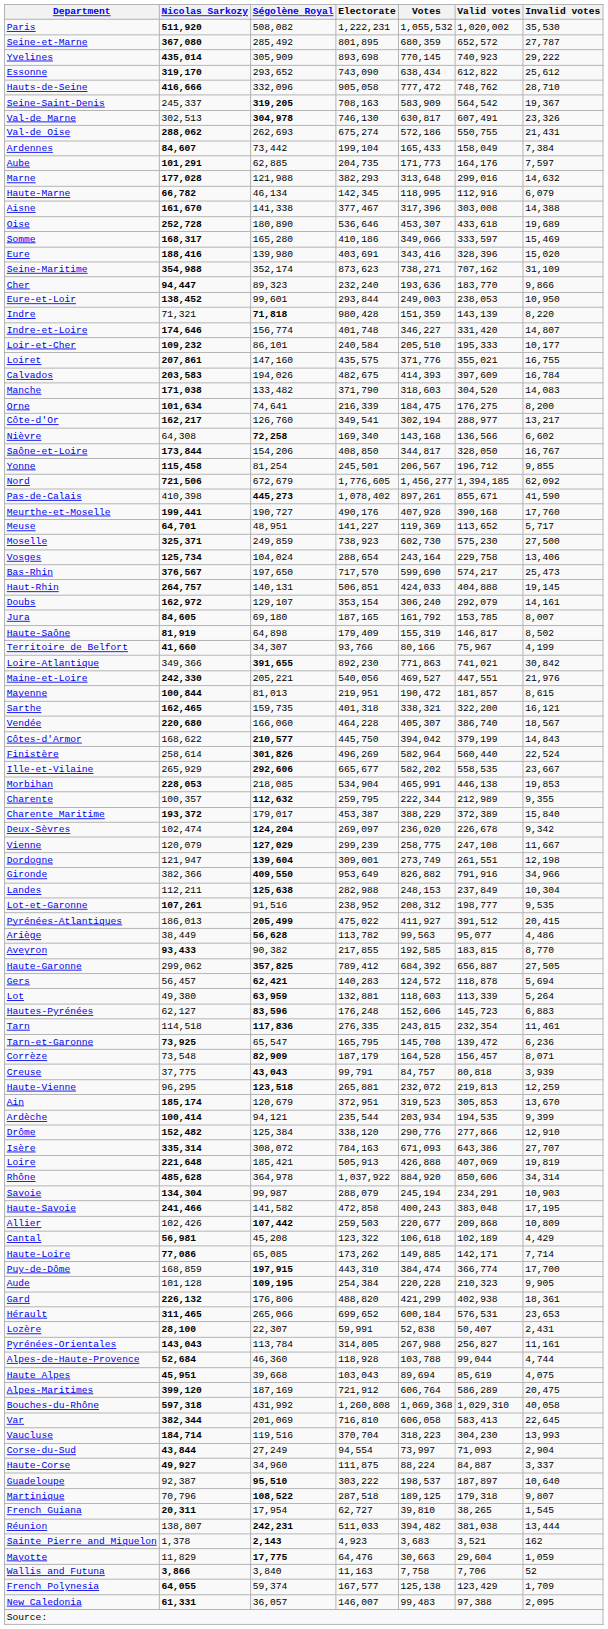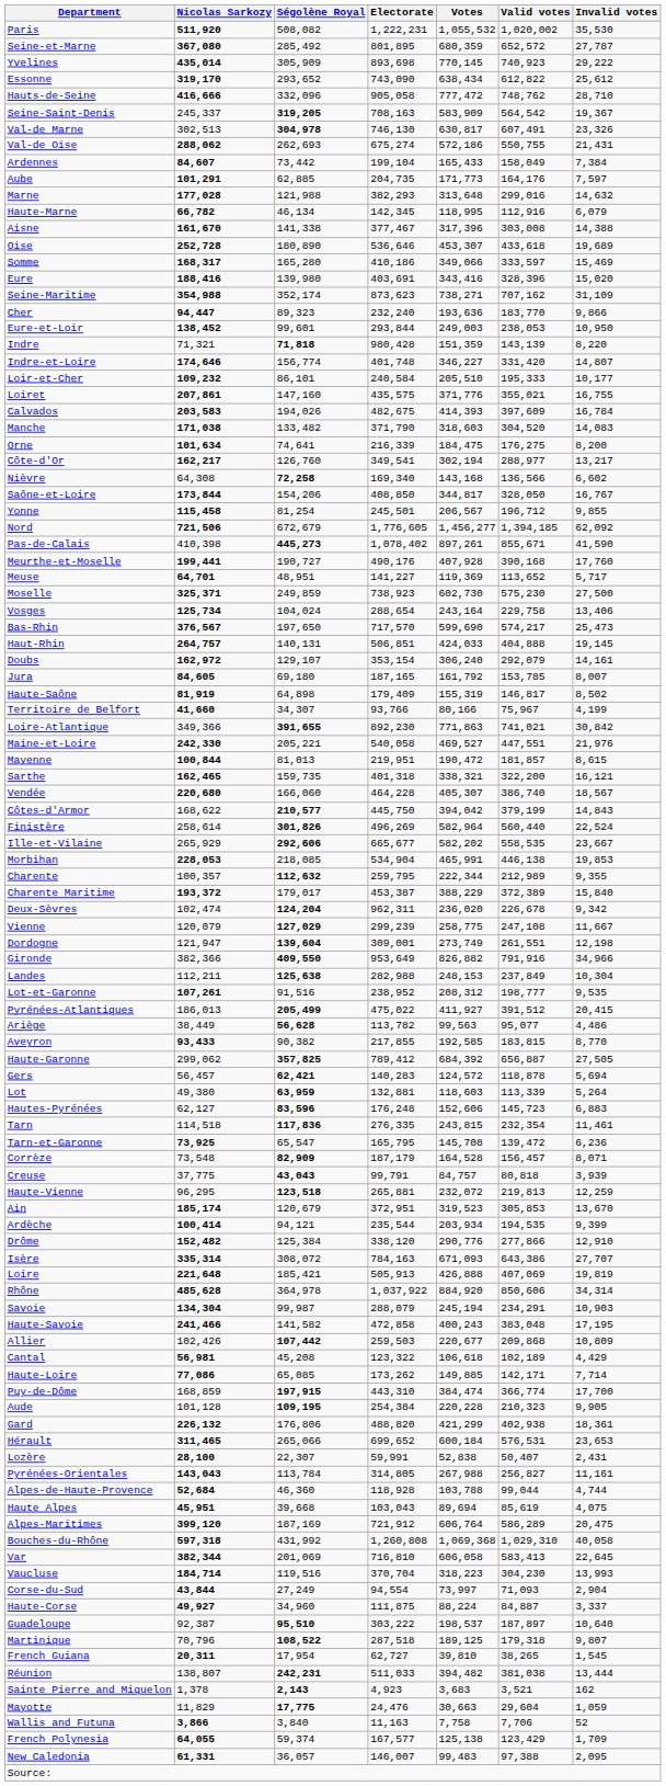 <table class="wikitable sortable collapsible collapsed"  style="font-size:85%;">
 <tr>
 <th align=left><a href='#'>Department</a></th>
 <th align=left><a href='#'>Nicolas Sarkozy</a></th>
 <th align=left><a href='#'>Ségolène Royal</a></th>
 <th align=left>Electorate</th>
 <th align=left>Votes</th>
 <th align=left>Valid votes</th>
 <th align=left>Invalid votes</th>
 </tr>
 <tr>
 <td><a href='#'>Paris</a></td>
 <td><strong>511,920</strong></td>
 <td>508,082</td>
 <td>1,222,231</td>
 <td>1,055,532</td>
 <td>1,020,002</td>
 <td>35,530</td>
 </tr>
 <tr>
 <td><a href='#'>Seine-et-Marne</a></td>
 <td><strong>367,080</strong></td>
 <td>285,492</td>
 <td>801,895</td>
 <td>680,359</td>
 <td>652,572</td>
 <td>27,787</td>
 </tr>
 <tr>
 <td><a href='#'>Yvelines</a></td>
 <td><strong>435,014</strong></td>
 <td>305,909</td>
 <td>893,698</td>
 <td>770,145</td>
 <td>740,923</td>
 <td>29,222</td>
 </tr>
 <tr>
 <td><a href='#'>Essonne</a></td>
 <td><strong>319,170</strong></td>
 <td>293,652</td>
 <td>743,090</td>
 <td>638,434</td>
 <td>612,822</td>
 <td>25,612</td>
 </tr>
 <tr>
 <td><a href='#'>Hauts-de-Seine</a></td>
 <td><strong>416,666</strong></td>
 <td>332,096</td>
 <td>905,058</td>
 <td>777,472</td>
 <td>748,762</td>
 <td>28,710</td>
 </tr>
 <tr>
 <td><a href='#'>Seine-Saint-Denis</a></td>
 <td>245,337</td>
 <td><strong>319,205</strong></td>
 <td>708,163</td>
 <td>583,909</td>
 <td>564,542</td>
 <td>19,367</td>
 </tr>
 <tr>
 <td><a href='#'>Val-de Marne</a></td>
 <td>302,513</td>
 <td><strong>304,978</strong></td>
 <td>746,130</td>
 <td>630,817</td>
 <td>607,491</td>
 <td>23,326</td>
 </tr>
 <tr>
 <td><a href='#'>Val-de Oise</a></td>
 <td><strong>288,062</strong></td>
 <td>262,693</td>
 <td>675,274</td>
 <td>572,186</td>
 <td>550,755</td>
 <td>21,431</td>
 </tr>
 <tr>
 <td><a href='#'>Ardennes</a></td>
 <td><strong>84,607</strong></td>
 <td>73,442</td>
 <td>199,104</td>
 <td>165,433</td>
 <td>158,049</td>
 <td>7,384</td>
 </tr>
 <tr>
 <td><a href='#'>Aube</a></td>
 <td><strong>101,291</strong></td>
 <td>62,885</td>
 <td>204,735</td>
 <td>171,773</td>
 <td>164,176</td>
 <td>7,597</td>
 </tr>
 <tr>
 <td><a href='#'>Marne</a></td>
 <td><strong>177,028</strong></td>
 <td>121,988</td>
 <td>382,293</td>
 <td>313,648</td>
 <td>299,016</td>
 <td>14,632</td>
 </tr>
 <tr>
 <td><a href='#'>Haute-Marne</a></td>
 <td><strong>66,782</strong></td>
 <td>46,134</td>
 <td>142,345</td>
 <td>118,995</td>
 <td>112,916</td>
 <td>6,079</td>
 </tr>
 <tr>
 <td><a href='#'>Aisne</a></td>
 <td><strong>161,670</strong></td>
 <td>141,338</td>
 <td>377,467</td>
 <td>317,396</td>
 <td>303,008</td>
 <td>14,388</td>
 </tr>
 <tr>
 <td><a href='#'>Oise</a></td>
 <td><strong>252,728</strong></td>
 <td>180,890</td>
 <td>536,646</td>
 <td>453,307</td>
 <td>433,618</td>
 <td>19,689</td>
 </tr>
 <tr>
 <td><a href='#'>Somme</a></td>
 <td><strong>168,317</strong></td>
 <td>165,280</td>
 <td>410,186</td>
 <td>349,066</td>
 <td>333,597</td>
 <td>15,469</td>
 </tr>
 <tr>
 <td><a href='#'>Eure</a></td>
 <td><strong>188,416</strong></td>
 <td>139,980</td>
 <td>403,691</td>
 <td>343,416</td>
 <td>328,396</td>
 <td>15,020</td>
 </tr>
 <tr>
 <td><a href='#'>Seine-Maritime</a></td>
 <td><strong>354,988</strong></td>
 <td>352,174</td>
 <td>873,623</td>
 <td>738,271</td>
 <td>707,162</td>
 <td>31,109</td>
 </tr>
 <tr>
 <td><a href='#'>Cher</a></td>
 <td><strong>94,447</strong></td>
 <td>89,323</td>
 <td>232,240</td>
 <td>193,636</td>
 <td>183,770</td>
 <td>9,866</td>
 </tr>
 <tr>
 <td><a href='#'>Eure-et-Loir</a></td>
 <td><strong>138,452</strong></td>
 <td>99,601</td>
 <td>293,844</td>
 <td>249,003</td>
 <td>238,053</td>
 <td>10,950</td>
 </tr>
 <tr>
 <td><a href='#'>Indre</a></td>
 <td>71,321</td>
 <td><strong>71,818</strong></td>
 <td>980,428</td>
 <td>151,359</td>
 <td>143,139</td>
 <td>8,220</td>
 </tr>
 <tr>
 <td><a href='#'>Indre-et-Loire</a></td>
 <td><strong>174,646</strong></td>
 <td>156,774</td>
 <td>401,748</td>
 <td>346,227</td>
 <td>331,420</td>
 <td>14,807</td>
 </tr>
 <tr>
 <td><a href='#'>Loir-et-Cher</a></td>
 <td><strong>109,232</strong></td>
 <td>86,101</td>
 <td>240,584</td>
 <td>205,510</td>
 <td>195,333</td>
 <td>10,177</td>
 </tr>
 <tr>
 <td><a href='#'>Loiret</a></td>
 <td><strong>207,861</strong></td>
 <td>147,160</td>
 <td>435,575</td>
 <td>371,776</td>
 <td>355,021</td>
 <td>16,755</td>
 </tr>
 <tr>
 <td><a href='#'>Calvados</a></td>
 <td><strong>203,583</strong></td>
 <td>194,026</td>
 <td>482,675</td>
 <td>414,393</td>
 <td>397,609</td>
 <td>16,784</td>
 </tr>
 <tr>
 <td><a href='#'>Manche</a></td>
 <td><strong>171,038</strong></td>
 <td>133,482</td>
 <td>371,790</td>
 <td>318,603</td>
 <td>304,520</td>
 <td>14,083</td>
 </tr>
 <tr>
 <td><a href='#'>Orne</a></td>
 <td><strong>101,634</strong></td>
 <td>74,641</td>
 <td>216,339</td>
 <td>184,475</td>
 <td>176,275</td>
 <td>8,200</td>
 </tr>
 <tr>
 <td><a href='#'>Côte-d'Or</a></td>
 <td><strong>162,217</strong></td>
 <td>126,760</td>
 <td>349,541</td>
 <td>302,194</td>
 <td>288,977</td>
 <td>13,217</td>
 </tr>
 <tr>
 <td><a href='#'>Nièvre</a></td>
 <td>64,308</td>
 <td><strong>72,258</strong></td>
 <td>169,340</td>
 <td>143,168</td>
 <td>136,566</td>
 <td>6,602</td>
 </tr>
 <tr>
 <td><a href='#'>Saône-et-Loire</a></td>
 <td><strong>173,844</strong></td>
 <td>154,206</td>
 <td>408,850</td>
 <td>344,817</td>
 <td>328,050</td>
 <td>16,767</td>
 </tr>
 <tr>
 <td><a href='#'>Yonne</a></td>
 <td><strong>115,458</strong></td>
 <td>81,254</td>
 <td>245,501</td>
 <td>206,567</td>
 <td>196,712</td>
 <td>9,855</td>
 </tr>
 <tr>
 <td><a href='#'>Nord</a></td>
 <td><strong>721,506</strong></td>
 <td>672,679</td>
 <td>1,776,605</td>
 <td>1,456,277</td>
 <td>1,394,185</td>
 <td>62,092</td>
 </tr>
 <tr>
 <td><a href='#'>Pas-de-Calais</a></td>
 <td>410,398</td>
 <td><strong>445,273</strong></td>
 <td>1,078,402</td>
 <td>897,261</td>
 <td>855,671</td>
 <td>41,590</td>
 </tr>
 <tr>
 <td><a href='#'>Meurthe-et-Moselle</a></td>
 <td><strong>199,441</strong></td>
 <td>190,727</td>
 <td>490,176</td>
 <td>407,928</td>
 <td>390,168</td>
 <td>17,760</td>
 </tr>
 <tr>
 <td><a href='#'>Meuse</a></td>
 <td><strong>64,701</strong></td>
 <td>48,951</td>
 <td>141,227</td>
 <td>119,369</td>
 <td>113,652</td>
 <td>5,717</td>
 </tr>
 <tr>
 <td><a href='#'>Moselle</a></td>
 <td><strong>325,371</strong></td>
 <td>249,859</td>
 <td>738,923</td>
 <td>602,730</td>
 <td>575,230</td>
 <td>27,500</td>
 </tr>
 <tr>
 <td><a href='#'>Vosges</a></td>
 <td><strong>125,734</strong></td>
 <td>104,024</td>
 <td>288,654</td>
 <td>243,164</td>
 <td>229,758</td>
 <td>13,406</td>
 </tr>
 <tr>
 <td><a href='#'>Bas-Rhin</a></td>
 <td><strong>376,567</strong></td>
 <td>197,650</td>
 <td>717,570</td>
 <td>599,690</td>
 <td>574,217</td>
 <td>25,473</td>
 </tr>
 <tr>
 <td><a href='#'>Haut-Rhin</a></td>
 <td><strong>264,757</strong></td>
 <td>140,131</td>
 <td>506,851</td>
 <td>424,033</td>
 <td>404,888</td>
 <td>19,145</td>
 </tr>
 <tr>
 <td><a href='#'>Doubs</a></td>
 <td><strong>162,972</strong></td>
 <td>129,107</td>
 <td>353,154</td>
 <td>306,240</td>
 <td>292,079</td>
 <td>14,161</td>
 </tr>
 <tr>
 <td><a href='#'>Jura</a></td>
 <td><strong>84,605</strong></td>
 <td>69,180</td>
 <td>187,165</td>
 <td>161,792</td>
 <td>153,785</td>
 <td>8,007</td>
 </tr>
 <tr>
 <td><a href='#'>Haute-Saône</a></td>
 <td><strong>81,919</strong></td>
 <td>64,898</td>
 <td>179,409</td>
 <td>155,319</td>
 <td>146,817</td>
 <td>8,502</td>
 </tr>
 <tr>
 <td><a href='#'>Territoire de Belfort</a></td>
 <td><strong>41,660</strong></td>
 <td>34,307</td>
 <td>93,766</td>
 <td>80,166</td>
 <td>75,967</td>
 <td>4,199</td>
 </tr>
 <tr>
 <td><a href='#'>Loire-Atlantique</a></td>
 <td>349,366</td>
 <td><strong>391,655</strong></td>
 <td>892,230</td>
 <td>771,863</td>
 <td>741,021</td>
 <td>30,842</td>
 </tr>
 <tr>
 <td><a href='#'>Maine-et-Loire</a></td>
 <td><strong>242,330</strong></td>
 <td>205,221</td>
-<td>540,056</td>
+<td>540,058</td>
 <td>469,527</td>
 <td>447,551</td>
 <td>21,976</td>
 </tr>
 <tr>
 <td><a href='#'>Mayenne</a></td>
 <td><strong>100,844</strong></td>
 <td>81,013</td>
 <td>219,951</td>
 <td>190,472</td>
 <td>181,857</td>
 <td>8,615</td>
 </tr>
 <tr>
 <td><a href='#'>Sarthe</a></td>
 <td><strong>162,465</strong></td>
 <td>159,735</td>
 <td>401,318</td>
 <td>338,321</td>
 <td>322,200</td>
 <td>16,121</td>
 </tr>
 <tr>
 <td><a href='#'>Vendée</a></td>
 <td><strong>220,680</strong></td>
 <td>166,060</td>
 <td>464,228</td>
 <td>405,307</td>
 <td>386,740</td>
 <td>18,567</td>
 </tr>
 <tr>
 <td><a href='#'>Côtes-d'Armor</a></td>
 <td>168,622</td>
 <td><strong>210,577</strong></td>
 <td>445,750</td>
 <td>394,042</td>
 <td>379,199</td>
 <td>14,843</td>
 </tr>
 <tr>
 <td><a href='#'>Finistère</a></td>
 <td>258,614</td>
 <td><strong>301,826</strong></td>
 <td>496,269</td>
 <td>582,964</td>
 <td>560,440</td>
 <td>22,524</td>
 </tr>
 <tr>
 <td><a href='#'>Ille-et-Vilaine</a></td>
 <td>265,929</td>
 <td><strong>292,606</strong></td>
 <td>665,677</td>
 <td>582,202</td>
 <td>558,535</td>
 <td>23,667</td>
 </tr>
 <tr>
 <td><a href='#'>Morbihan</a></td>
 <td><strong>228,053</strong></td>
 <td>218,085</td>
 <td>534,904</td>
 <td>465,991</td>
 <td>446,138</td>
 <td>19,853</td>
 </tr>
 <tr>
 <td><a href='#'>Charente</a></td>
 <td>100,357</td>
 <td><strong>112,632</strong></td>
 <td>259,795</td>
 <td>222,344</td>
 <td>212,989</td>
 <td>9,355</td>
 </tr>
 <tr>
 <td><a href='#'>Charente Maritime</a></td>
 <td><strong>193,372</strong></td>
 <td>179,017</td>
 <td>453,387</td>
 <td>388,229</td>
 <td>372,389</td>
 <td>15,840</td>
 </tr>
 <tr>
 <td><a href='#'>Deux-Sèvres</a></td>
 <td>102,474</td>
 <td><strong>124,204</strong></td>
-<td>269,097</td>
+<td>962,311</td>
 <td>236,020</td>
 <td>226,678</td>
 <td>9,342</td>
 </tr>
 <tr>
 <td><a href='#'>Vienne</a></td>
 <td>120,079</td>
 <td><strong>127,029</strong></td>
 <td>299,239</td>
 <td>258,775</td>
 <td>247,108</td>
 <td>11,667</td>
 </tr>
 <tr>
 <td><a href='#'>Dordogne</a></td>
 <td>121,947</td>
 <td><strong>139,604</strong></td>
 <td>309,001</td>
 <td>273,749</td>
 <td>261,551</td>
 <td>12,198</td>
 </tr>
 <tr>
 <td><a href='#'>Gironde</a></td>
 <td>382,366</td>
 <td><strong>409,550</strong></td>
 <td>953,649</td>
 <td>826,882</td>
 <td>791,916</td>
 <td>34,966</td>
 </tr>
 <tr>
 <td><a href='#'>Landes</a></td>
 <td>112,211</td>
 <td><strong>125,638</strong></td>
 <td>282,988</td>
 <td>248,153</td>
 <td>237,849</td>
 <td>10,304</td>
 </tr>
 <tr>
 <td><a href='#'>Lot-et-Garonne</a></td>
 <td><strong>107,261</strong></td>
 <td>91,516</td>
 <td>238,952</td>
 <td>208,312</td>
 <td>198,777</td>
 <td>9,535</td>
 </tr>
 <tr>
 <td><a href='#'>Pyrénées-Atlantiques</a></td>
 <td>186,013</td>
 <td><strong>205,499</strong></td>
 <td>475,022</td>
 <td>411,927</td>
 <td>391,512</td>
 <td>20,415</td>
 </tr>
 <tr>
 <td><a href='#'>Ariège</a></td>
 <td>38,449</td>
 <td><strong>56,628</strong></td>
 <td>113,782</td>
 <td>99,563</td>
 <td>95,077</td>
 <td>4,486</td>
 </tr>
 <tr>
 <td><a href='#'>Aveyron</a></td>
 <td><strong>93,433</strong></td>
 <td>90,382</td>
 <td>217,855</td>
 <td>192,585</td>
 <td>183,815</td>
 <td>8,770</td>
 </tr>
 <tr>
 <td><a href='#'>Haute-Garonne</a></td>
 <td>299,062</td>
 <td><strong>357,825</strong></td>
 <td>789,412</td>
 <td>684,392</td>
 <td>656,887</td>
 <td>27,505</td>
 </tr>
 <tr>
 <td><a href='#'>Gers</a></td>
 <td>56,457</td>
 <td><strong>62,421</strong></td>
 <td>140,283</td>
 <td>124,572</td>
 <td>118,878</td>
 <td>5,694</td>
 </tr>
 <tr>
 <td><a href='#'>Lot</a></td>
 <td>49,380</td>
 <td><strong>63,959</strong></td>
 <td>132,881</td>
 <td>118,603</td>
 <td>113,339</td>
 <td>5,264</td>
 </tr>
 <tr>
 <td><a href='#'>Hautes-Pyrénées</a></td>
 <td>62,127</td>
 <td><strong>83,596</strong></td>
 <td>176,248</td>
 <td>152,606</td>
 <td>145,723</td>
 <td>6,883</td>
 </tr>
 <tr>
 <td><a href='#'>Tarn</a></td>
 <td>114,518</td>
 <td><strong>117,836</strong></td>
 <td>276,335</td>
 <td>243,815</td>
 <td>232,354</td>
 <td>11,461</td>
 </tr>
 <tr>
 <td><a href='#'>Tarn-et-Garonne</a></td>
 <td><strong>73,925</strong></td>
 <td>65,547</td>
 <td>165,795</td>
 <td>145,708</td>
 <td>139,472</td>
 <td>6,236</td>
 </tr>
 <tr>
 <td><a href='#'>Corrèze</a></td>
 <td>73,548</td>
 <td><strong>82,909</strong></td>
 <td>187,179</td>
 <td>164,528</td>
 <td>156,457</td>
 <td>8,071</td>
 </tr>
 <tr>
 <td><a href='#'>Creuse</a></td>
 <td>37,775</td>
 <td><strong>43,043</strong></td>
 <td>99,791</td>
 <td>84,757</td>
 <td>80,818</td>
 <td>3,939</td>
 </tr>
 <tr>
 <td><a href='#'>Haute-Vienne</a></td>
 <td>96,295</td>
 <td><strong>123,518</strong></td>
 <td>265,881</td>
 <td>232,072</td>
 <td>219,813</td>
 <td>12,259</td>
 </tr>
 <tr>
 <td><a href='#'>Ain</a></td>
 <td><strong>185,174</strong></td>
 <td>120,679</td>
 <td>372,951</td>
 <td>319,523</td>
 <td>305,853</td>
 <td>13,670</td>
 </tr>
 <tr>
 <td><a href='#'>Ardèche</a></td>
 <td><strong>100,414</strong></td>
 <td>94,121</td>
 <td>235,544</td>
 <td>203,934</td>
 <td>194,535</td>
 <td>9,399</td>
 </tr>
 <tr>
 <td><a href='#'>Drôme</a></td>
 <td><strong>152,482</strong></td>
 <td>125,384</td>
 <td>338,120</td>
 <td>290,776</td>
 <td>277,866</td>
 <td>12,910</td>
 </tr>
 <tr>
 <td><a href='#'>Isère</a></td>
 <td><strong>335,314</strong></td>
 <td>308,072</td>
 <td>784,163</td>
 <td>671,093</td>
 <td>643,386</td>
 <td>27,707</td>
 </tr>
 <tr>
 <td><a href='#'>Loire</a></td>
 <td><strong>221,648</strong></td>
 <td>185,421</td>
 <td>505,913</td>
 <td>426,888</td>
 <td>407,069</td>
 <td>19,819</td>
 </tr>
 <tr>
 <td><a href='#'>Rhône</a></td>
 <td><strong>485,628</strong></td>
 <td>364,978</td>
 <td>1,037,922</td>
 <td>884,920</td>
 <td>850,606</td>
 <td>34,314</td>
 </tr>
 <tr>
 <td><a href='#'>Savoie</a></td>
 <td><strong>134,304</strong></td>
 <td>99,987</td>
 <td>288,079</td>
 <td>245,194</td>
 <td>234,291</td>
 <td>10,903</td>
 </tr>
 <tr>
 <td><a href='#'>Haute-Savoie</a></td>
 <td><strong>241,466</strong></td>
 <td>141,582</td>
 <td>472,858</td>
 <td>400,243</td>
 <td>383,048</td>
 <td>17,195</td>
 </tr>
 <tr>
 <td><a href='#'>Allier</a></td>
 <td>102,426</td>
 <td><strong>107,442</strong></td>
 <td>259,503</td>
 <td>220,677</td>
 <td>209,868</td>
 <td>10,809</td>
 </tr>
 <tr>
 <td><a href='#'>Cantal</a></td>
 <td><strong>56,981</strong></td>
 <td>45,208</td>
 <td>123,322</td>
 <td>106,618</td>
 <td>102,189</td>
 <td>4,429</td>
 </tr>
 <tr>
 <td><a href='#'>Haute-Loire</a></td>
 <td><strong>77,086</strong></td>
 <td>65,085</td>
 <td>173,262</td>
 <td>149,885</td>
 <td>142,171</td>
 <td>7,714</td>
 </tr>
 <tr>
 <td><a href='#'>Puy-de-Dôme</a></td>
 <td>168,859</td>
 <td><strong>197,915</strong></td>
 <td>443,310</td>
 <td>384,474</td>
 <td>366,774</td>
 <td>17,700</td>
 </tr>
 <tr>
 <td><a href='#'>Aude</a></td>
 <td>101,128</td>
 <td><strong>109,195</strong></td>
 <td>254,384</td>
 <td>220,228</td>
 <td>210,323</td>
 <td>9,905</td>
 </tr>
 <tr>
 <td><a href='#'>Gard</a></td>
 <td><strong>226,132</strong></td>
 <td>176,806</td>
 <td>488,820</td>
 <td>421,299</td>
 <td>402,938</td>
 <td>18,361</td>
 </tr>
 <tr>
 <td><a href='#'>Hérault</a></td>
 <td><strong>311,465</strong></td>
 <td>265,066</td>
 <td>699,652</td>
 <td>600,184</td>
 <td>576,531</td>
 <td>23,653</td>
 </tr>
 <tr>
 <td><a href='#'>Lozère</a></td>
 <td><strong>28,100</strong></td>
 <td>22,307</td>
 <td>59,991</td>
 <td>52,838</td>
 <td>50,407</td>
 <td>2,431</td>
 </tr>
 <tr>
 <td><a href='#'>Pyrénées-Orientales</a></td>
 <td><strong>143,043</strong></td>
 <td>113,784</td>
 <td>314,805</td>
 <td>267,988</td>
 <td>256,827</td>
 <td>11,161</td>
 </tr>
 <tr>
 <td><a href='#'>Alpes-de-Haute-Provence</a></td>
 <td><strong>52,684</strong></td>
 <td>46,360</td>
 <td>118,928</td>
 <td>103,788</td>
 <td>99,044</td>
 <td>4,744</td>
 </tr>
 <tr>
 <td><a href='#'>Haute Alpes</a></td>
 <td><strong>45,951</strong></td>
 <td>39,668</td>
 <td>103,043</td>
 <td>89,694</td>
 <td>85,619</td>
 <td>4,075</td>
 </tr>
 <tr>
 <td><a href='#'>Alpes-Maritimes</a></td>
 <td><strong>399,120</strong></td>
 <td>187,169</td>
 <td>721,912</td>
 <td>606,764</td>
 <td>586,289</td>
 <td>20,475</td>
 </tr>
 <tr>
 <td><a href='#'>Bouches-du-Rhône</a></td>
 <td><strong>597,318</strong></td>
 <td>431,992</td>
 <td>1,260,808</td>
 <td>1,069,368</td>
 <td>1,029,310</td>
 <td>40,058</td>
 </tr>
 <tr>
 <td><a href='#'>Var</a></td>
 <td><strong>382,344</strong></td>
 <td>201,069</td>
 <td>716,810</td>
 <td>606,058</td>
 <td>583,413</td>
 <td>22,645</td>
 </tr>
 <tr>
 <td><a href='#'>Vaucluse</a></td>
 <td><strong>184,714</strong></td>
 <td>119,516</td>
 <td>370,704</td>
 <td>318,223</td>
 <td>304,230</td>
 <td>13,993</td>
 </tr>
 <tr>
 <td><a href='#'>Corse-du-Sud</a></td>
 <td><strong>43,844</strong></td>
 <td>27,249</td>
 <td>94,554</td>
 <td>73,997</td>
 <td>71,093</td>
 <td>2,904</td>
 </tr>
 <tr>
 <td><a href='#'>Haute-Corse</a></td>
 <td><strong>49,927</strong></td>
 <td>34,960</td>
 <td>111,875</td>
 <td>88,224</td>
 <td>84,887</td>
 <td>3,337</td>
 </tr>
 <tr>
 <td><a href='#'>Guadeloupe</a></td>
 <td>92,387</td>
 <td><strong>95,510</strong></td>
 <td>303,222</td>
 <td>198,537</td>
 <td>187,897</td>
 <td>10,640</td>
 </tr>
 <tr>
 <td><a href='#'>Martinique</a></td>
 <td>70,796</td>
 <td><strong>108,522</strong></td>
 <td>287,518</td>
 <td>189,125</td>
 <td>179,318</td>
 <td>9,807</td>
 </tr>
 <tr>
 <td><a href='#'>French Guiana</a></td>
 <td><strong>20,311</strong></td>
 <td>17,954</td>
 <td>62,727</td>
 <td>39,810</td>
 <td>38,265</td>
 <td>1,545</td>
 </tr>
 <tr>
 <td><a href='#'>Réunion</a></td>
 <td>138,807</td>
 <td><strong>242,231</strong></td>
 <td>511,033</td>
 <td>394,482</td>
 <td>381,038</td>
 <td>13,444</td>
 </tr>
 <tr>
 <td><a href='#'>Sainte Pierre and Miquelon</a></td>
 <td>1,378</td>
 <td><strong>2,143</strong></td>
 <td>4,923</td>
 <td>3,683</td>
 <td>3,521</td>
 <td>162</td>
 </tr>
 <tr>
 <td><a href='#'>Mayotte</a></td>
 <td>11,829</td>
 <td><strong>17,775</strong></td>
-<td>64,476</td>
+<td>24,476</td>
 <td>30,663</td>
 <td>29,604</td>
 <td>1,059</td>
 </tr>
 <tr>
 <td><a href='#'>Wallis and Futuna</a></td>
 <td><strong>3,866</strong></td>
 <td>3,840</td>
 <td>11,163</td>
 <td>7,758</td>
 <td>7,706</td>
 <td>52</td>
 </tr>
 <tr>
 <td><a href='#'>French Polynesia</a></td>
 <td><strong>64,055</strong></td>
 <td>59,374</td>
 <td>167,577</td>
 <td>125,138</td>
 <td>123,429</td>
 <td>1,709</td>
 </tr>
 <tr>
 <td><a href='#'>New Caledonia</a></td>
 <td><strong>61,331</strong></td>
 <td>36,057</td>
 <td>146,007</td>
 <td>99,483</td>
 <td>97,388</td>
 <td>2,095</td>
 </tr>
 <tr>
 <td colspan=9 style="text-align:left;">Source:  </td>
 </tr>
 </table>
